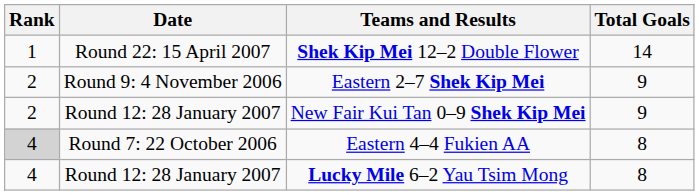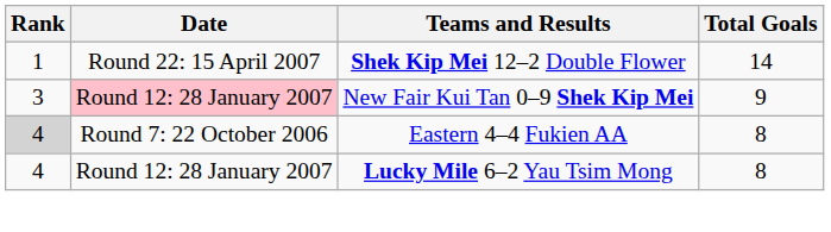 <table class="wikitable" style="text-align:center;">
 <tr>
 <th>Rank</th>
 <th>Date</th>
 <th>Teams and Results</th>
 <th>Total Goals</th>
 </tr>
 <tr>
 <td>1</td>
 <td>Round 22: 15 April 2007</td>
 <td><strong><a href='#'>Shek Kip Mei</a></strong> 12–2 <a href='#'>Double Flower</a></td>
 <td>14</td>
 </tr>
 <tr>
-<td>2</td>
-<td>Round 9: 4 November 2006</td>
-<td><a href='#'>Eastern</a> 2–7 <strong><a href='#'>Shek Kip Mei</a></strong></td>
-<td>9</td>
-</tr>
-<tr>
-<td>2</td>
-<td>Round 12: 28 January 2007</td>
+<td>3</td>
+<td style="background: pink;">Round 12: 28 January 2007</td>
 <td><a href='#'>New Fair Kui Tan</a> 0–9 <strong><a href='#'>Shek Kip Mei</a></strong></td>
 <td>9</td>
 </tr>
 <tr>
 <td style="background: lightgrey;">4</td>
 <td>Round 7: 22 October 2006</td>
 <td><a href='#'>Eastern</a> 4–4 <a href='#'>Fukien AA</a></td>
 <td>8</td>
 </tr>
 <tr>
 <td>4</td>
 <td>Round 12: 28 January 2007</td>
 <td><strong><a href='#'>Lucky Mile</a></strong> 6–2 <a href='#'>Yau Tsim Mong</a></td>
 <td>8</td>
 </tr>
 </table>
